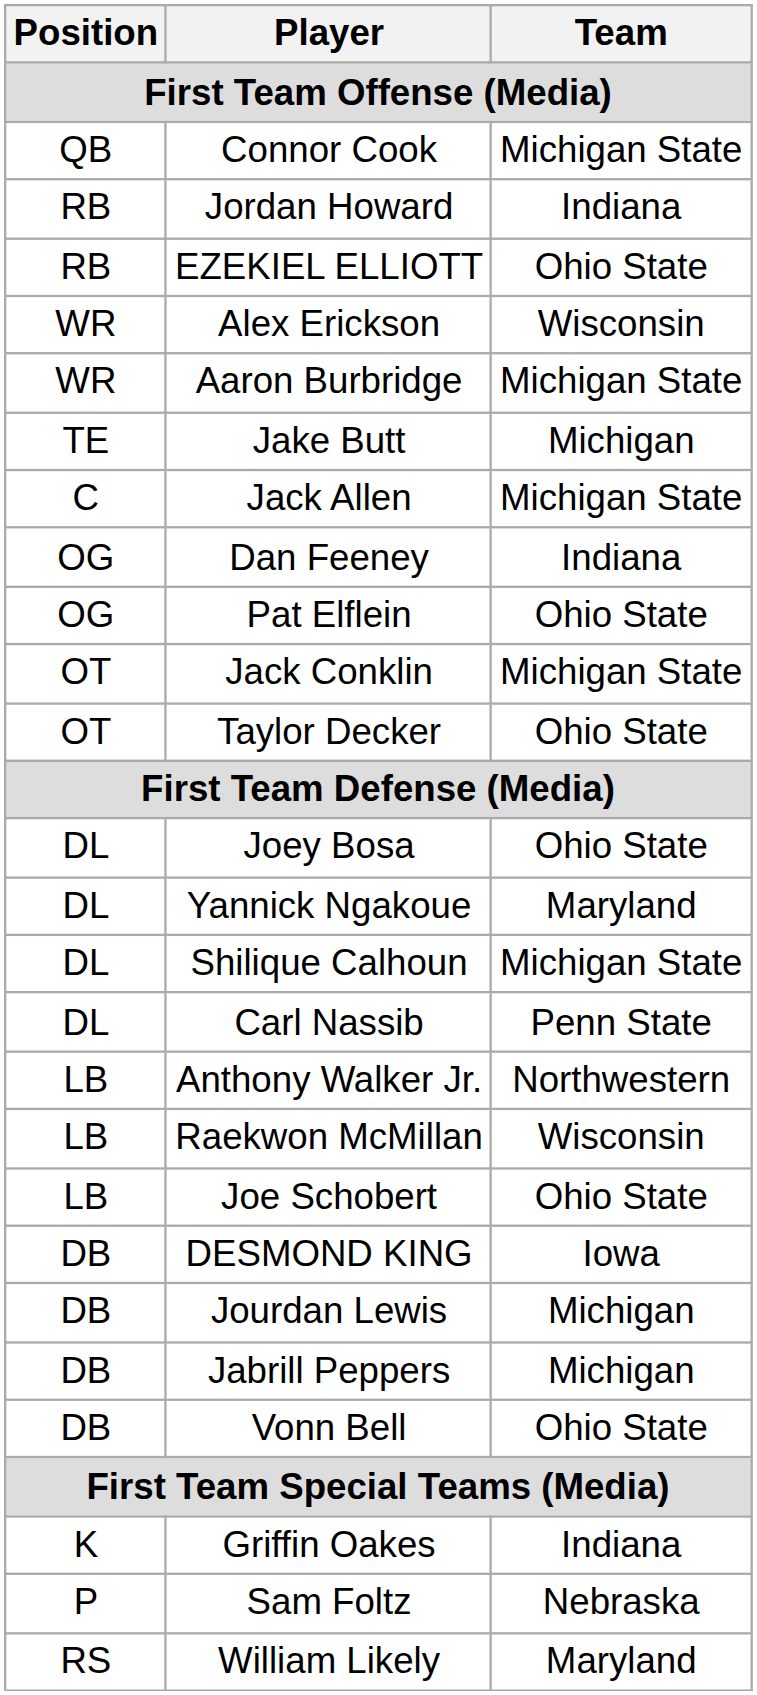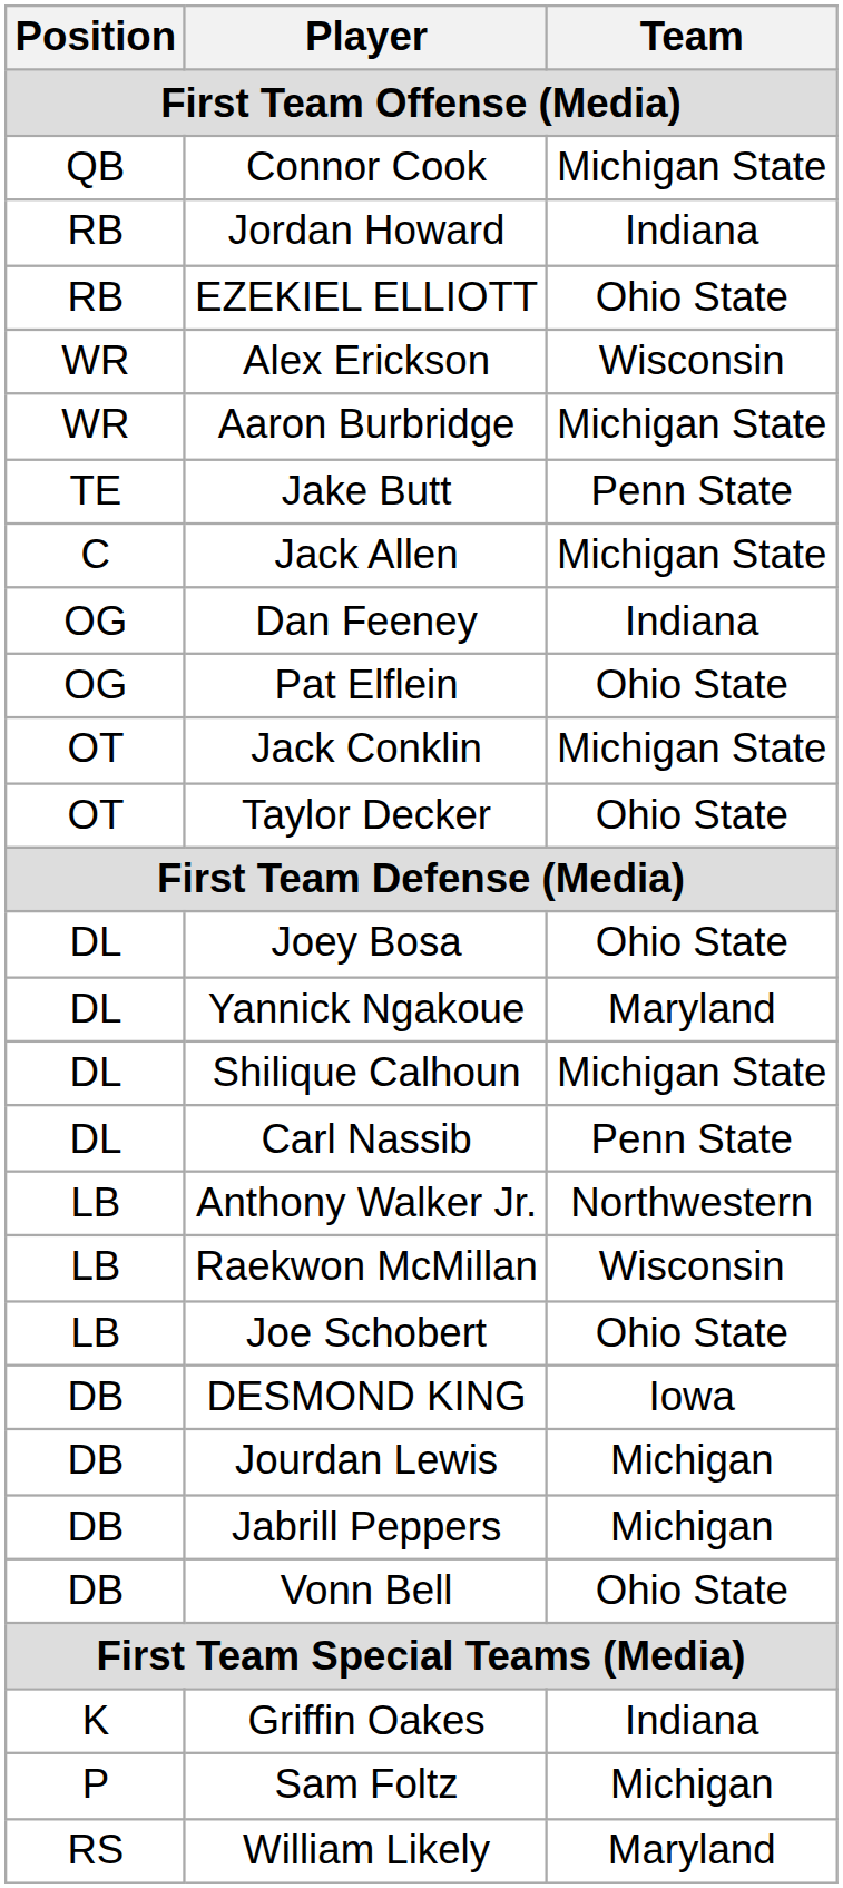 <table class="wikitable sortable">
 <tr>
 <th>Position</th>
 <th>Player</th>
 <th>Team</th>
 </tr>
 <tr>
 <td colspan="3" style="text-align:center; background:#ddd;"><strong>First Team Offense (Media)</strong></td>
 </tr>
 <tr style="text-align:center;">
 <td style="background:white">QB</td>
 <td style="background:white">Connor Cook</td>
 <td style="background:white">Michigan State</td>
 </tr>
 <tr style="text-align:center;">
 <td style="background:white">RB</td>
 <td style="background:white">Jordan Howard</td>
 <td style="background:white">Indiana</td>
 </tr>
 <tr style="text-align:center;">
 <td style="background:white">RB</td>
 <td style="background:white">EZEKIEL ELLIOTT</td>
 <td style="background:white">Ohio State</td>
 </tr>
 <tr style="text-align:center;">
 <td style="background:white">WR</td>
 <td style="background:white">Alex Erickson</td>
 <td style="background:white">Wisconsin</td>
 </tr>
 <tr style="text-align:center;">
 <td style="background:white">WR</td>
 <td style="background:white">Aaron Burbridge</td>
 <td style="background:white">Michigan State</td>
 </tr>
 <tr style="text-align:center;">
 <td style="background:white">TE</td>
 <td style="background:white">Jake Butt</td>
-<td style="background:white">Michigan</td>
+<td style="background:white">Penn State</td>
 </tr>
 <tr style="text-align:center;">
 <td style="background:white">C</td>
 <td style="background:white">Jack Allen</td>
 <td style="background:white">Michigan State</td>
 </tr>
 <tr style="text-align:center;">
 <td style="background:white">OG</td>
 <td style="background:white">Dan Feeney</td>
 <td style="background:white">Indiana</td>
 </tr>
 <tr style="text-align:center;">
 <td style="background:white">OG</td>
 <td style="background:white">Pat Elflein</td>
 <td style="background:white">Ohio State</td>
 </tr>
 <tr style="text-align:center;">
 <td style="background:white">OT</td>
 <td style="background:white">Jack Conklin</td>
 <td style="background:white">Michigan State</td>
 </tr>
 <tr style="text-align:center;">
 <td style="background:white">OT</td>
 <td style="background:white">Taylor Decker</td>
 <td style="background:white">Ohio State</td>
 </tr>
 <tr>
 <td colspan="3" style="text-align:center; background:#ddd;"><strong>First Team Defense (Media)</strong></td>
 </tr>
 <tr style="text-align:center;">
 <td style="background:white">DL</td>
 <td style="background:white">Joey Bosa</td>
 <td style="background:white">Ohio State</td>
 </tr>
 <tr style="text-align:center;">
 <td style="background:white">DL</td>
 <td style="background:white">Yannick Ngakoue</td>
 <td style="background:white">Maryland</td>
 </tr>
 <tr style="text-align:center;">
 <td style="background:white">DL</td>
 <td style="background:white">Shilique Calhoun</td>
 <td style="background:white">Michigan State</td>
 </tr>
 <tr style="text-align:center;">
 <td style="background:white">DL</td>
 <td style="background:white">Carl Nassib</td>
 <td style="background:white">Penn State</td>
 </tr>
 <tr style="text-align:center;">
 <td style="background:white">LB</td>
 <td style="background:white">Anthony Walker Jr.</td>
 <td style="background:white">Northwestern</td>
 </tr>
 <tr style="text-align:center;">
 <td style="background:white">LB</td>
 <td style="background:white">Raekwon McMillan</td>
 <td style="background:white">Wisconsin</td>
 </tr>
 <tr style="text-align:center;">
 <td style="background:white">LB</td>
 <td style="background:white">Joe Schobert</td>
 <td style="background:white">Ohio State</td>
 </tr>
 <tr style="text-align:center;">
 <td style="background:white">DB</td>
 <td style="background:white">DESMOND KING</td>
 <td style="background:white">Iowa</td>
 </tr>
 <tr style="text-align:center;">
 <td style="background:white">DB</td>
 <td style="background:white">Jourdan Lewis</td>
 <td style="background:white">Michigan</td>
 </tr>
 <tr style="text-align:center;">
 <td style="background:white">DB</td>
 <td style="background:white">Jabrill Peppers</td>
 <td style="background:white">Michigan</td>
 </tr>
 <tr style="text-align:center;">
 <td style="background:white">DB</td>
 <td style="background:white">Vonn Bell</td>
 <td style="background:white">Ohio State</td>
 </tr>
 <tr>
 <td colspan="3" style="text-align:center; background:#ddd;"><strong>First Team Special Teams (Media)</strong></td>
 </tr>
 <tr style="text-align:center;">
 <td style="background:white">K</td>
 <td style="background:white">Griffin Oakes</td>
 <td style="background:white">Indiana</td>
 </tr>
 <tr style="text-align:center;">
 <td style="background:white">P</td>
 <td style="background:white">Sam Foltz</td>
-<td style="background:white">Nebraska</td>
+<td style="background:white">Michigan</td>
 </tr>
 <tr style="text-align:center;">
 <td style="background:white">RS</td>
 <td style="background:white">William Likely</td>
 <td style="background:white">Maryland</td>
 </tr>
 </table>
